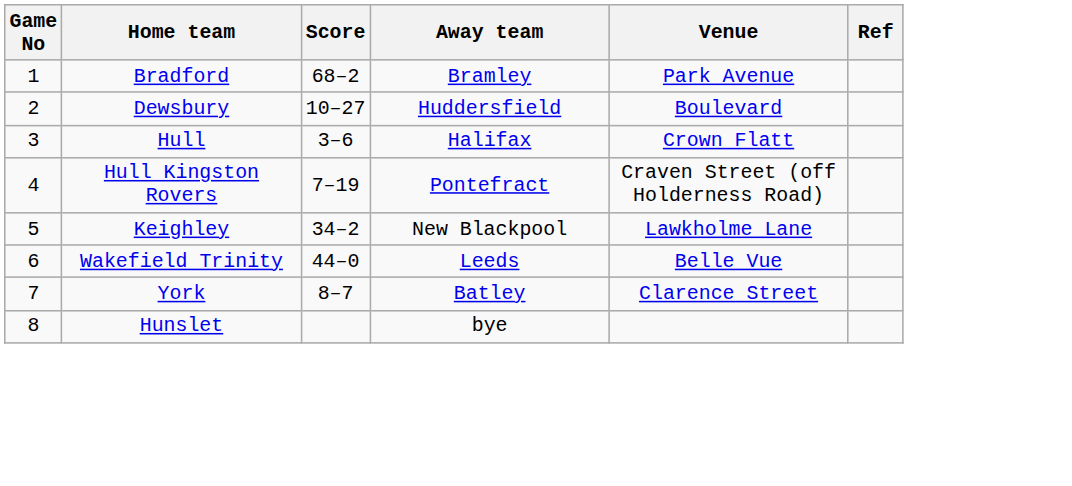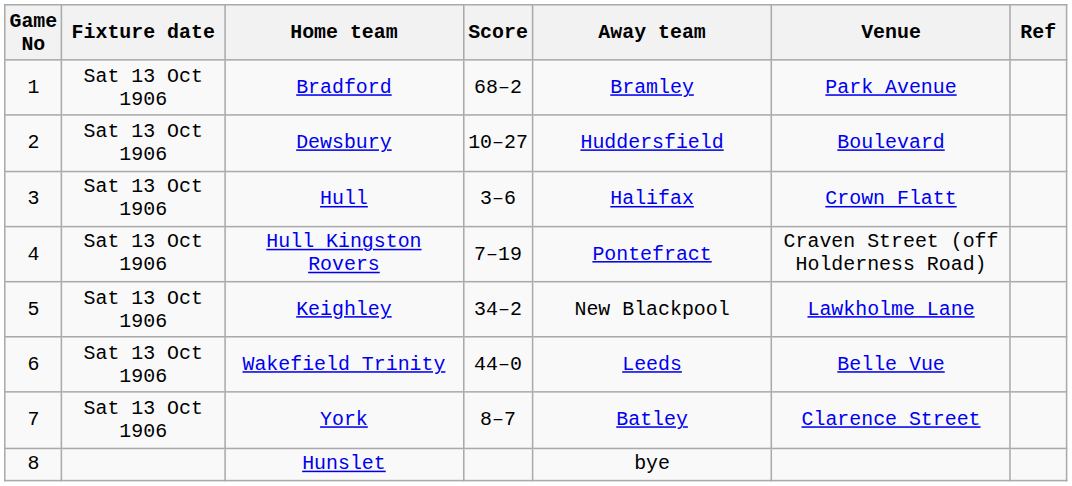 <table class="wikitable" style="text-align:center;">
 <tr>
 <th width=20 abbr="No">Game No</th>
+<th width=100 abbr="Date">Fixture date</th>
 <th width=150 abbr="Home team">Home team</th>
 <th width=20 abbr="Score">Score</th>
 <th width=150 abbr="Away team">Away team</th>
 <th width=150 abbr="Venue">Venue</th>
 <th width=30 abbr="Ref">Ref</th>
 </tr>
 <tr>
 <td>1</td>
+<td>Sat 13 Oct 1906</td>
 <td><a href='#'>Bradford</a></td>
 <td>68–2</td>
 <td><a href='#'>Bramley</a></td>
 <td><a href='#'>Park Avenue</a></td>
 <td></td>
 </tr>
 <tr>
 <td>2</td>
+<td>Sat 13 Oct 1906</td>
 <td><a href='#'>Dewsbury</a></td>
 <td>10–27</td>
 <td><a href='#'>Huddersfield</a></td>
 <td><a href='#'>Boulevard</a></td>
 <td></td>
 </tr>
 <tr>
 <td>3</td>
+<td>Sat 13 Oct 1906</td>
 <td><a href='#'>Hull</a></td>
 <td>3–6</td>
 <td><a href='#'>Halifax</a></td>
 <td><a href='#'>Crown Flatt</a></td>
 <td></td>
 </tr>
 <tr>
 <td>4</td>
+<td>Sat 13 Oct 1906</td>
 <td><a href='#'>Hull Kingston Rovers</a></td>
 <td>7–19</td>
 <td><a href='#'>Pontefract</a></td>
 <td>Craven Street (off Holderness Road)</td>
 <td></td>
 </tr>
 <tr>
 <td>5</td>
+<td>Sat 13 Oct 1906</td>
 <td><a href='#'>Keighley</a></td>
 <td>34–2</td>
 <td>New Blackpool</td>
 <td><a href='#'>Lawkholme Lane</a></td>
 <td></td>
 </tr>
 <tr>
 <td>6</td>
+<td>Sat 13 Oct 1906</td>
 <td><a href='#'>Wakefield Trinity</a></td>
 <td>44–0</td>
 <td><a href='#'>Leeds</a></td>
 <td><a href='#'>Belle Vue</a></td>
 <td></td>
 </tr>
 <tr>
 <td>7</td>
+<td>Sat 13 Oct 1906</td>
 <td><a href='#'>York</a></td>
 <td>8–7</td>
 <td><a href='#'>Batley</a></td>
 <td><a href='#'>Clarence Street</a></td>
 <td></td>
 </tr>
 <tr>
 <td>8</td>
+<td></td>
 <td><a href='#'>Hunslet</a></td>
 <td></td>
 <td>bye</td>
 <td></td>
 <td></td>
 </tr>
 </table>
